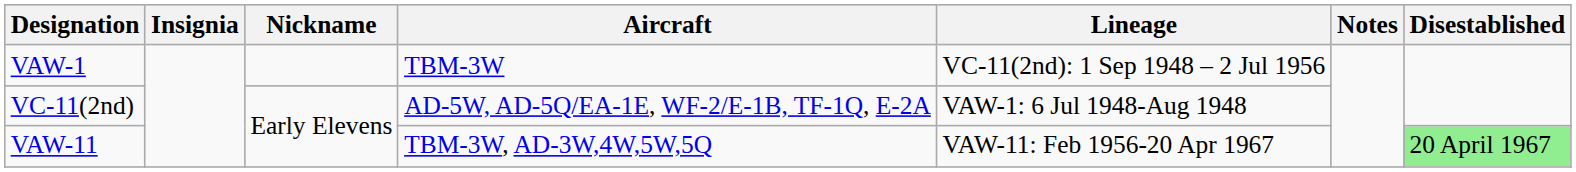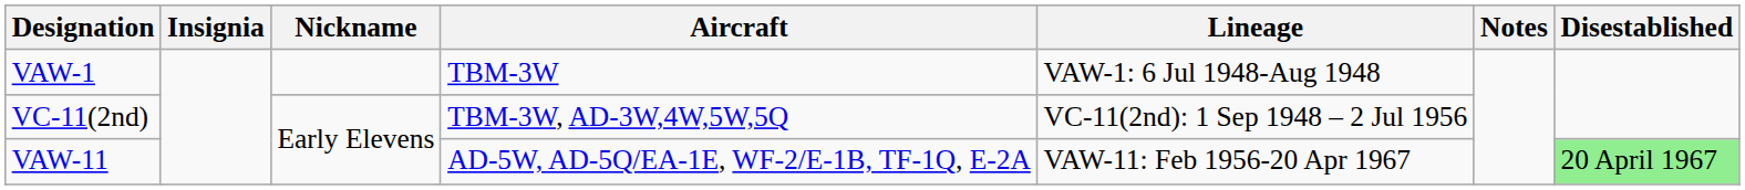 <table class="wikitable">
 <tr>
 <th>Designation</th>
 <th>Insignia</th>
 <th>Nickname</th>
 <th>Aircraft</th>
 <th>Lineage</th>
 <th>Notes</th>
 <th>Disestablished</th>
 </tr>
 <tr>
 <td><a href='#'>VAW-1</a></td>
 <td Rowspan="3"></td>
 <td></td>
 <td><a href='#'>TBM-3W</a></td>
-<td style="white-space: nowrap;">VC-11(2nd): 1 Sep 1948 – 2 Jul 1956</td>
+<td>VAW-1: 6 Jul 1948-Aug 1948</td>
 <td Rowspan="3"></td>
 </tr>
 <tr>
 <td><a href='#'>VC-11</a>(2nd)</td>
 <td Rowspan="2">Early Elevens</td>
-<td><a href='#'>AD-5W, AD-5Q/EA-1E</a>, <a href='#'>WF-2/E-1B, TF-1Q</a>, <a href='#'>E-2A</a></td>
-<td>VAW-1: 6 Jul 1948-Aug 1948</td>
+<td><a href='#'>TBM-3W</a>, <a href='#'>AD-3W,4W,5W,5Q</a></td>
+<td style="white-space: nowrap;">VC-11(2nd): 1 Sep 1948 – 2 Jul 1956</td>
 </tr>
 <tr>
 <td><a href='#'>VAW-11</a></td>
-<td><a href='#'>TBM-3W</a>, <a href='#'>AD-3W,4W,5W,5Q</a></td>
+<td><a href='#'>AD-5W, AD-5Q/EA-1E</a>, <a href='#'>WF-2/E-1B, TF-1Q</a>, <a href='#'>E-2A</a></td>
 <td>VAW-11: Feb 1956-20 Apr 1967</td>
 <td style="background: lightgreen;">20 April 1967</td>
 </tr>
 </table>
